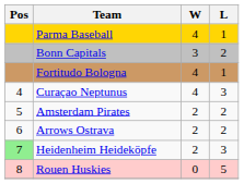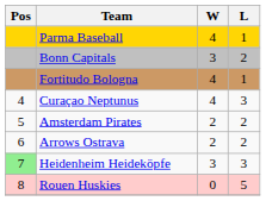 <table class="wikitable gauche" style="text-align:center">
 <tr bgcolor="e5e5e5">
 <th width="30">Pos</th>
 <th width="185">Team</th>
 <th width="30">W</th>
 <th width="30">L</th>
 </tr>
 <tr bgcolor=#FFD604>
 <td></td>
 <td align=left> <a href='#'>Parma Baseball</a></td>
 <td>4</td>
 <td>1</td>
 </tr>
 <tr bgcolor=#C0C0C0>
 <td></td>
 <td align=left> <a href='#'>Bonn Capitals</a></td>
 <td>3</td>
 <td>2</td>
 </tr>
 <tr bgcolor=#CC9965>
 <td></td>
 <td align=left> <a href='#'>Fortitudo Bologna</a></td>
 <td>4</td>
 <td>1</td>
 </tr>
 <tr>
 <td>4</td>
 <td align=left> <a href='#'>Curaçao Neptunus</a></td>
 <td>4</td>
 <td>3</td>
 </tr>
 <tr>
 <td>5</td>
 <td align=left> <a href='#'>Amsterdam Pirates</a></td>
 <td>2</td>
 <td>2</td>
 </tr>
 <tr>
 <td>6</td>
 <td align=left> <a href='#'>Arrows Ostrava</a></td>
 <td>2</td>
 <td>2</td>
 </tr>
 <tr>
 <td style="background: lightgreen;">7</td>
 <td align=left> <a href='#'>Heidenheim Heideköpfe</a></td>
-<td>2</td>
+<td>3</td>
 <td>3</td>
 </tr>
 <tr bgcolor=#FFCCCC>
 <td>8</td>
 <td align=left> <a href='#'>Rouen Huskies</a></td>
 <td>0</td>
 <td>5</td>
 </tr>
 <tr>
 </tr>
 </table>
